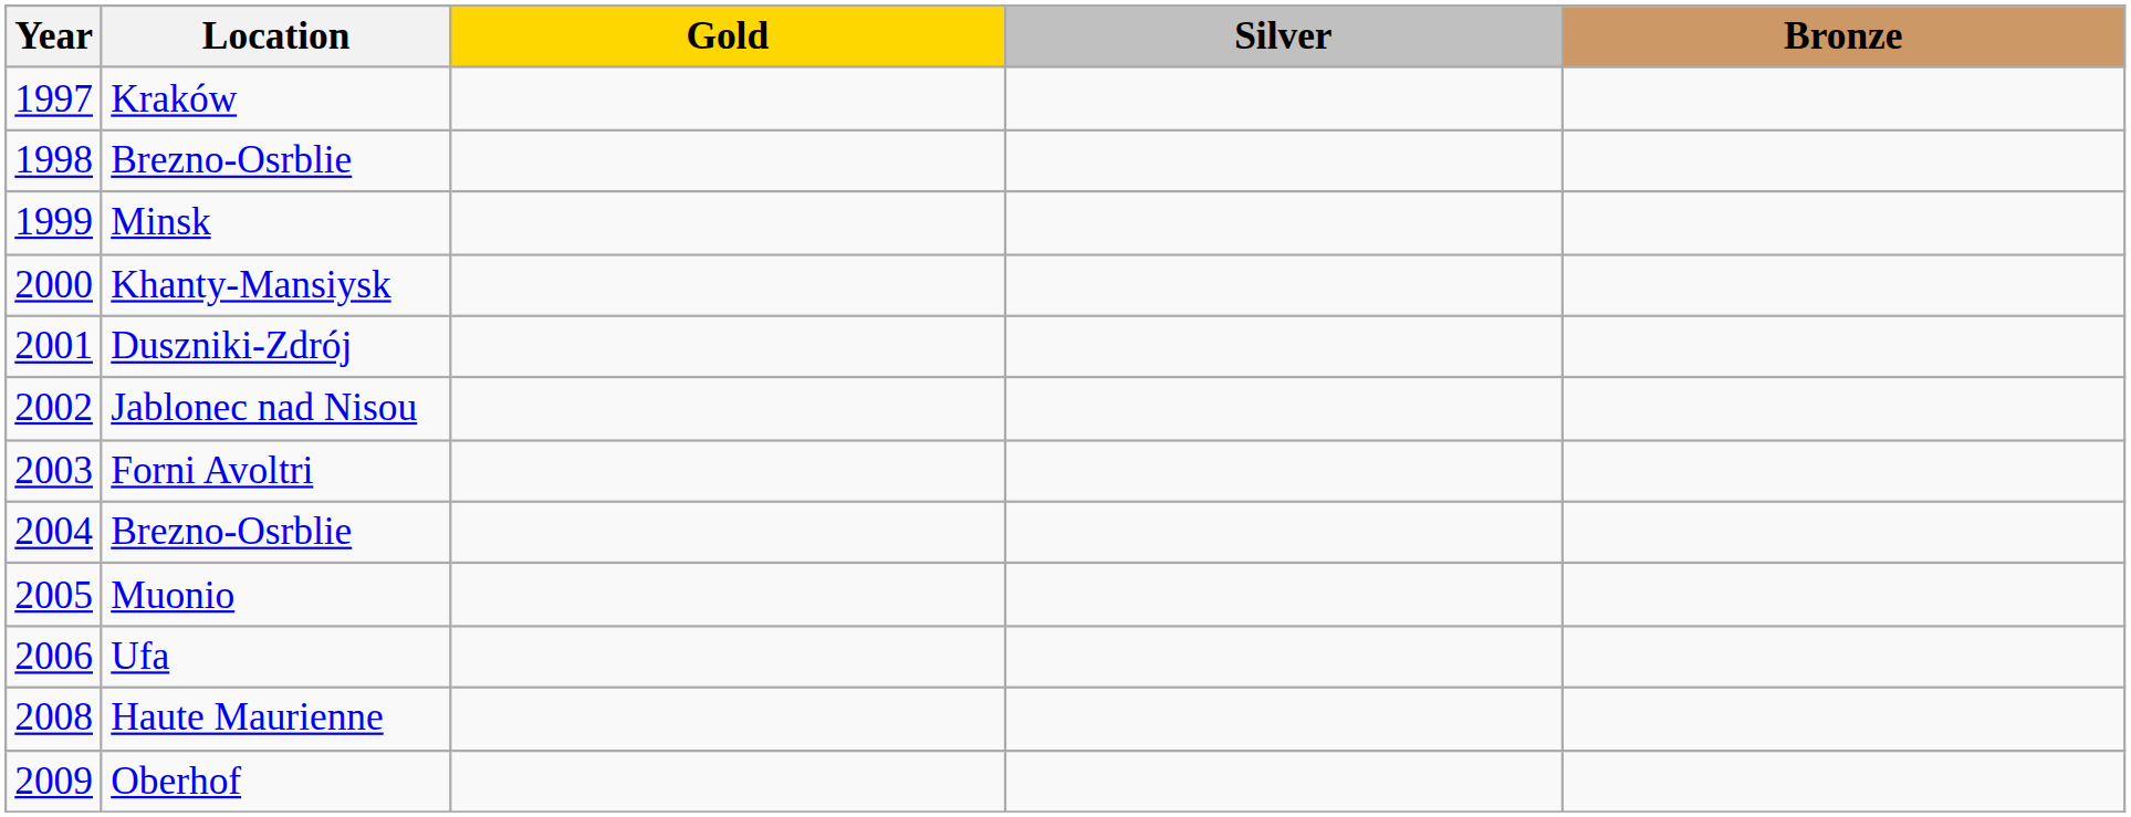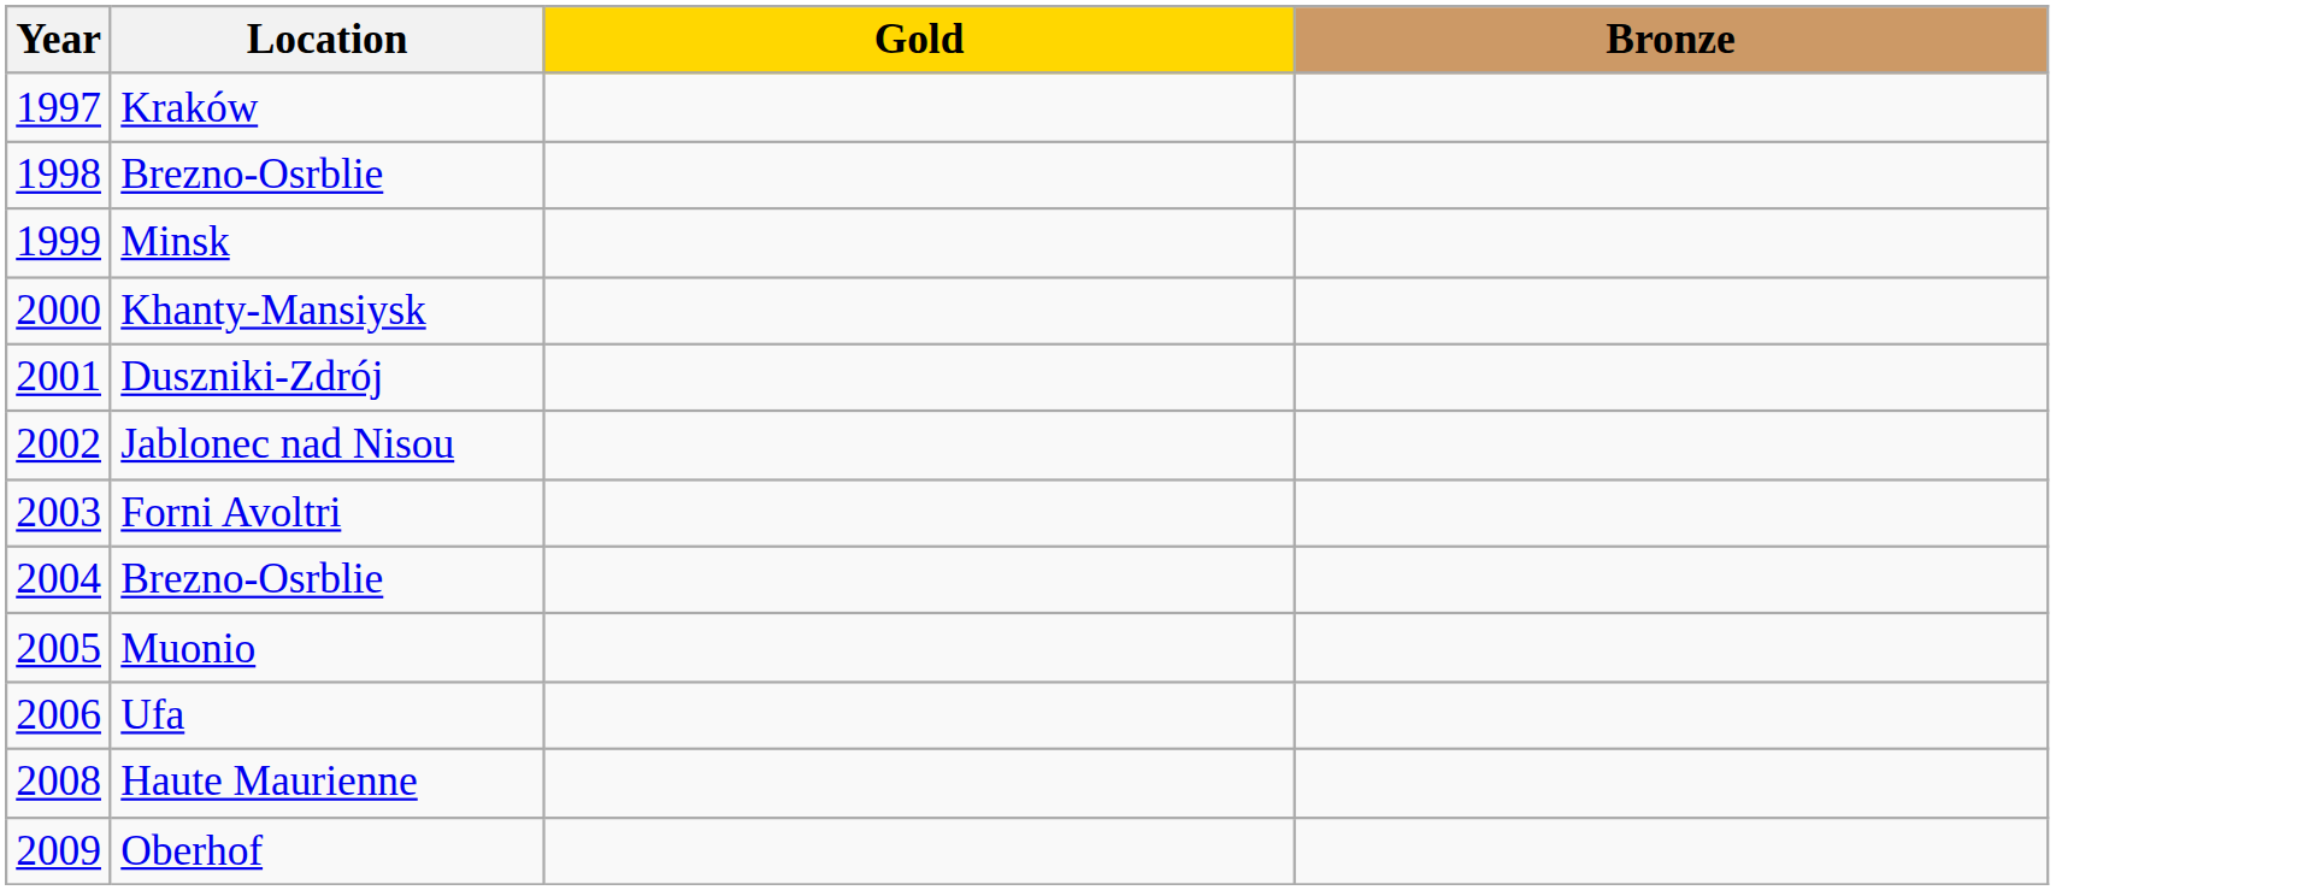 <table class="wikitable">
 <tr>
 <th>Year</th>
 <th width="155">Location</th>
 <th style="background:gold" width="275">Gold</th>
-<th style="background:silver" width="275">Silver</th>
 <th style="background:#cc9966" width="275">Bronze</th>
 </tr>
 <tr>
 <td><a href='#'>1997</a></td>
 <td> <a href='#'>Kraków</a></td>
-<td></td>
 <td></td>
 <td></td>
 </tr>
 <tr>
 <td><a href='#'>1998</a></td>
 <td> <a href='#'>Brezno-Osrblie</a></td>
 <td></td>
 <td></td>
-<td></td>
 </tr>
 <tr>
 <td><a href='#'>1999</a></td>
 <td> <a href='#'>Minsk</a></td>
-<td></td>
 <td></td>
 <td></td>
 </tr>
 <tr>
 <td><a href='#'>2000</a></td>
 <td> <a href='#'>Khanty-Mansiysk</a></td>
 <td></td>
 <td></td>
-<td></td>
 </tr>
 <tr>
 <td><a href='#'>2001</a></td>
 <td> <a href='#'>Duszniki-Zdrój</a></td>
-<td></td>
 <td></td>
 <td></td>
 </tr>
 <tr>
 <td><a href='#'>2002</a></td>
 <td> <a href='#'>Jablonec nad Nisou</a></td>
 <td></td>
 <td></td>
-<td></td>
 </tr>
 <tr>
 <td><a href='#'>2003</a></td>
 <td> <a href='#'>Forni Avoltri</a></td>
-<td></td>
 <td></td>
 <td></td>
 </tr>
 <tr>
 <td><a href='#'>2004</a></td>
 <td> <a href='#'>Brezno-Osrblie</a></td>
 <td></td>
 <td></td>
-<td></td>
 </tr>
 <tr>
 <td><a href='#'>2005</a></td>
 <td> <a href='#'>Muonio</a></td>
-<td></td>
 <td></td>
 <td></td>
 </tr>
 <tr>
 <td><a href='#'>2006</a></td>
 <td> <a href='#'>Ufa</a></td>
 <td></td>
 <td></td>
-<td></td>
 </tr>
 <tr>
 <td><a href='#'>2008</a></td>
 <td> <a href='#'>Haute Maurienne</a></td>
-<td></td>
 <td></td>
 <td></td>
 </tr>
 <tr>
 <td><a href='#'>2009</a></td>
 <td> <a href='#'>Oberhof</a></td>
 <td></td>
 <td></td>
-<td></td>
 </tr>
 </table>
